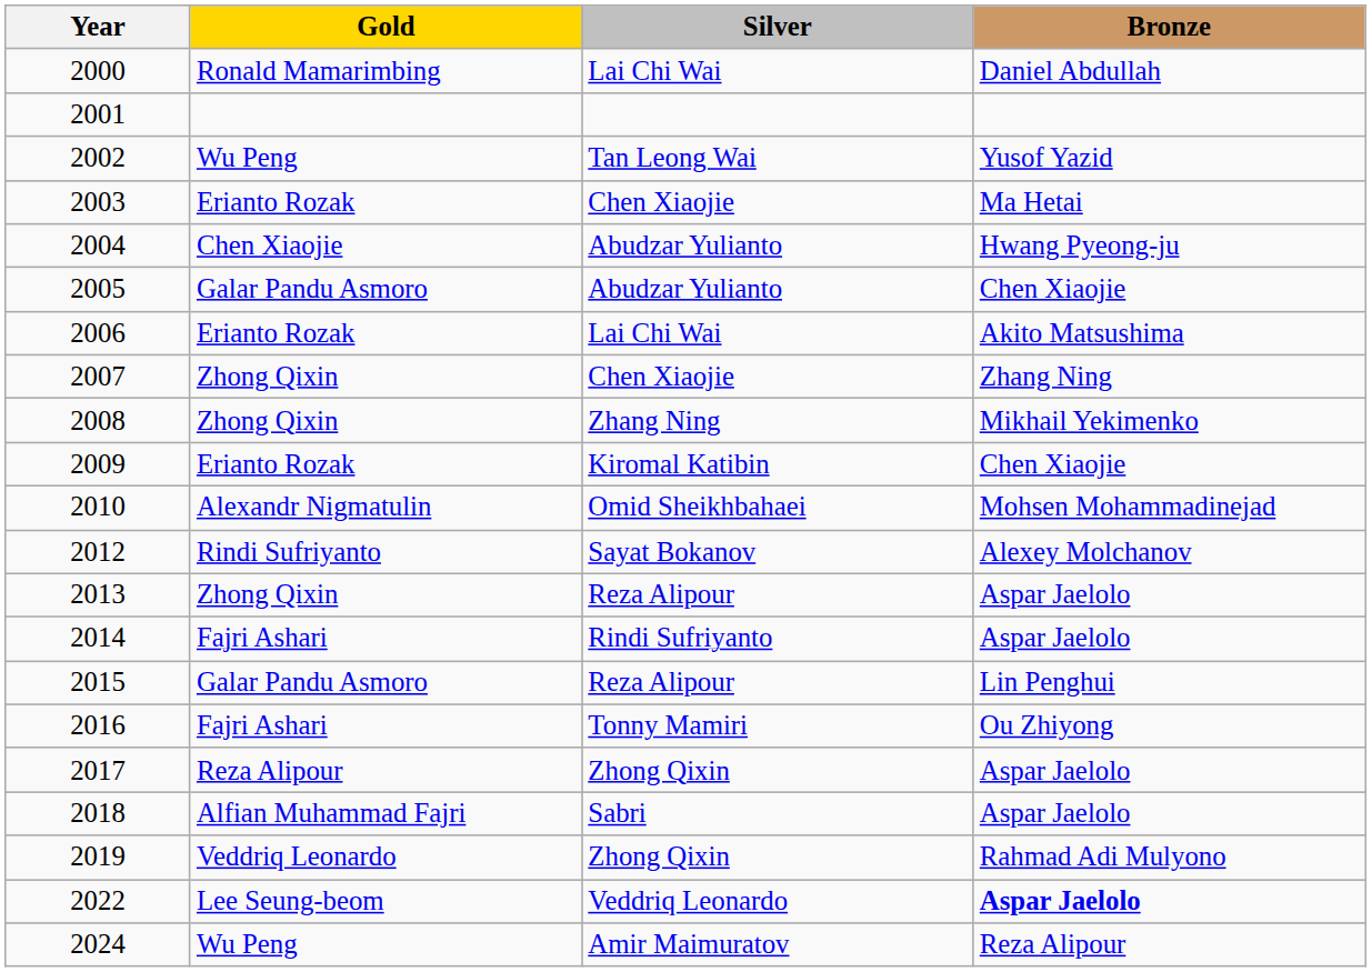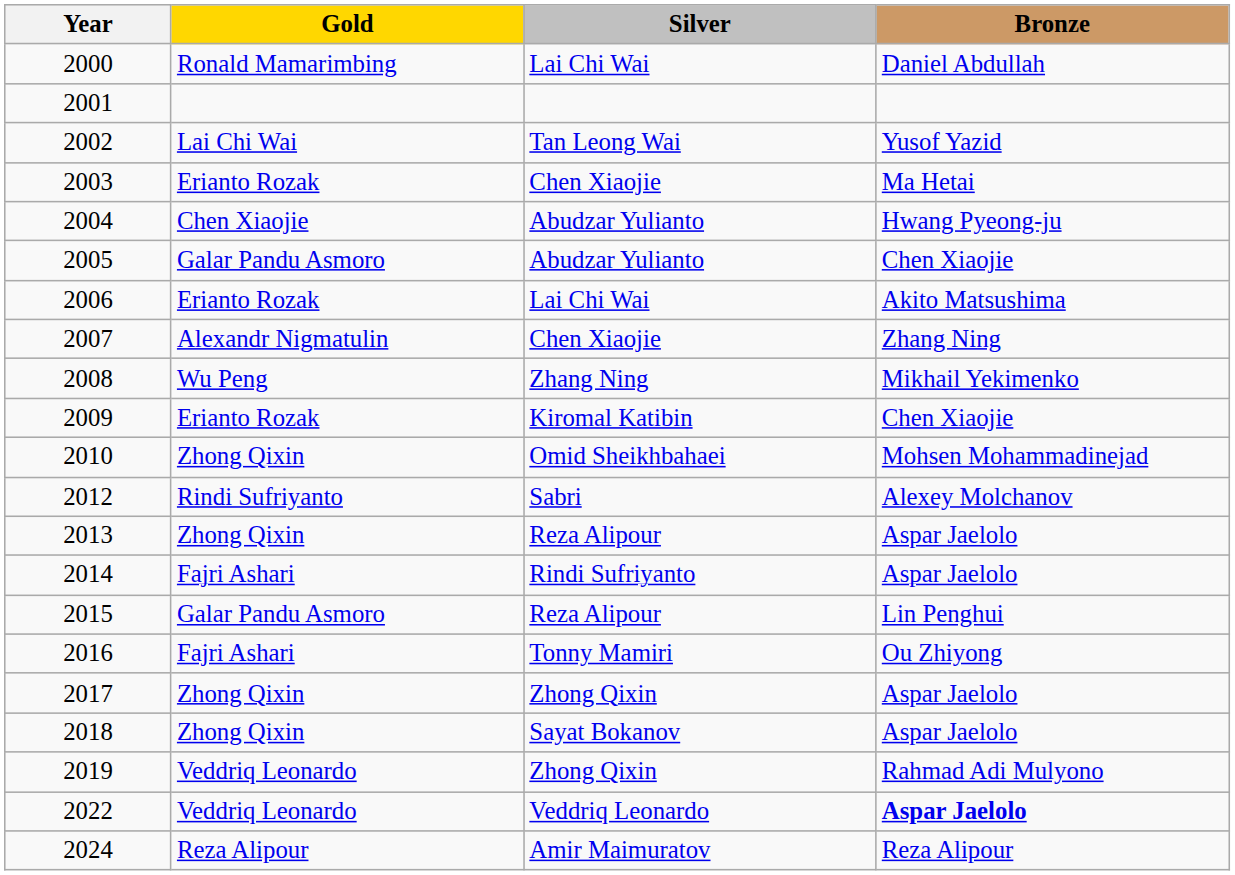 <table class="wikitable">
 <tr>
 <th width="100">Year</th>
 <th width="220" style="background:gold;">Gold</th>
 <th width="220" style="background:silver;">Silver</th>
 <th width="220" style="background:#CC9966;">Bronze</th>
 </tr>
 <tr>
 <td align="center">2000</td>
 <td> <a href='#'>Ronald Mamarimbing</a></td>
 <td> <a href='#'>Lai Chi Wai</a></td>
 <td> <a href='#'>Daniel Abdullah</a></td>
 </tr>
 <tr>
 <td align="center">2001</td>
 <td></td>
 <td></td>
 <td></td>
 </tr>
 <tr>
 <td align="center">2002</td>
-<td> <a href='#'>Wu Peng</a></td>
+<td> <a href='#'>Lai Chi Wai</a></td>
 <td> <a href='#'>Tan Leong Wai</a></td>
 <td> <a href='#'>Yusof Yazid</a></td>
 </tr>
 <tr>
 <td align="center">2003</td>
 <td> <a href='#'>Erianto Rozak</a></td>
 <td> <a href='#'>Chen Xiaojie</a></td>
 <td> <a href='#'>Ma Hetai</a></td>
 </tr>
 <tr>
 <td align="center">2004</td>
 <td> <a href='#'>Chen Xiaojie</a></td>
 <td> <a href='#'>Abudzar Yulianto</a></td>
 <td> <a href='#'>Hwang Pyeong-ju</a></td>
 </tr>
 <tr>
 <td align="center">2005</td>
 <td> <a href='#'>Galar Pandu Asmoro</a></td>
 <td> <a href='#'>Abudzar Yulianto</a></td>
 <td> <a href='#'>Chen Xiaojie</a></td>
 </tr>
 <tr>
 <td align="center">2006</td>
 <td> <a href='#'>Erianto Rozak</a></td>
 <td> <a href='#'>Lai Chi Wai</a></td>
 <td> <a href='#'>Akito Matsushima</a></td>
 </tr>
 <tr>
 <td align="center">2007</td>
-<td> <a href='#'>Zhong Qixin</a></td>
+<td> <a href='#'>Alexandr Nigmatulin</a></td>
 <td> <a href='#'>Chen Xiaojie</a></td>
 <td> <a href='#'>Zhang Ning</a></td>
 </tr>
 <tr>
 <td align="center">2008</td>
-<td> <a href='#'>Zhong Qixin</a></td>
+<td> <a href='#'>Wu Peng</a></td>
 <td> <a href='#'>Zhang Ning</a></td>
 <td> <a href='#'>Mikhail Yekimenko</a></td>
 </tr>
 <tr>
 <td align="center">2009</td>
 <td> <a href='#'>Erianto Rozak</a></td>
 <td> <a href='#'>Kiromal Katibin</a></td>
 <td> <a href='#'>Chen Xiaojie</a></td>
 </tr>
 <tr>
 <td align="center">2010</td>
-<td> <a href='#'>Alexandr Nigmatulin</a></td>
+<td> <a href='#'>Zhong Qixin</a></td>
 <td> <a href='#'>Omid Sheikhbahaei</a></td>
 <td> <a href='#'>Mohsen Mohammadinejad</a></td>
 </tr>
 <tr>
 <td align="center">2012</td>
 <td> <a href='#'>Rindi Sufriyanto</a></td>
-<td> <a href='#'>Sayat Bokanov</a></td>
+<td> <a href='#'>Sabri</a></td>
 <td> <a href='#'>Alexey Molchanov</a></td>
 </tr>
 <tr>
 <td align="center">2013</td>
 <td> <a href='#'>Zhong Qixin</a></td>
 <td> <a href='#'>Reza Alipour</a></td>
 <td> <a href='#'>Aspar Jaelolo</a></td>
 </tr>
 <tr>
 <td align="center">2014</td>
 <td> <a href='#'>Fajri Ashari</a></td>
 <td> <a href='#'>Rindi Sufriyanto</a></td>
 <td> <a href='#'>Aspar Jaelolo</a></td>
 </tr>
 <tr>
 <td align="center">2015</td>
 <td> <a href='#'>Galar Pandu Asmoro</a></td>
 <td> <a href='#'>Reza Alipour</a></td>
 <td> <a href='#'>Lin Penghui</a></td>
 </tr>
 <tr>
 <td align="center">2016</td>
 <td> <a href='#'>Fajri Ashari</a></td>
 <td> <a href='#'>Tonny Mamiri</a></td>
 <td> <a href='#'>Ou Zhiyong</a></td>
 </tr>
 <tr>
 <td align="center">2017</td>
-<td> <a href='#'>Reza Alipour</a></td>
+<td> <a href='#'>Zhong Qixin</a></td>
 <td> <a href='#'>Zhong Qixin</a></td>
 <td> <a href='#'>Aspar Jaelolo</a></td>
 </tr>
 <tr>
 <td align="center">2018</td>
-<td> <a href='#'>Alfian Muhammad Fajri</a></td>
-<td> <a href='#'>Sabri</a></td>
+<td> <a href='#'>Zhong Qixin</a></td>
+<td> <a href='#'>Sayat Bokanov</a></td>
 <td> <a href='#'>Aspar Jaelolo</a></td>
 </tr>
 <tr>
 <td align="center">2019</td>
 <td> <a href='#'>Veddriq Leonardo</a></td>
 <td> <a href='#'>Zhong Qixin</a></td>
 <td> <a href='#'>Rahmad Adi Mulyono</a></td>
 </tr>
 <tr>
 <td align="center">2022</td>
-<td> <a href='#'>Lee Seung-beom</a></td>
+<td> <a href='#'>Veddriq Leonardo</a></td>
 <td> <a href='#'>Veddriq Leonardo</a></td>
 <td><strong> <a href='#'>Aspar Jaelolo</a></strong></td>
 </tr>
 <tr>
 <td align="center">2024</td>
-<td> <a href='#'>Wu Peng</a></td>
+<td> <a href='#'>Reza Alipour</a></td>
 <td> <a href='#'>Amir Maimuratov</a></td>
 <td> <a href='#'>Reza Alipour</a></td>
 </tr>
 </table>
